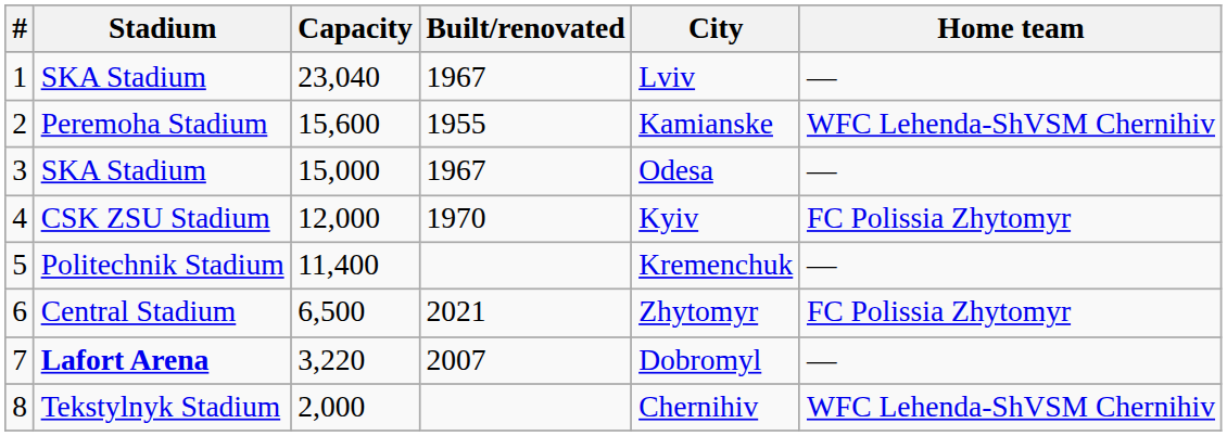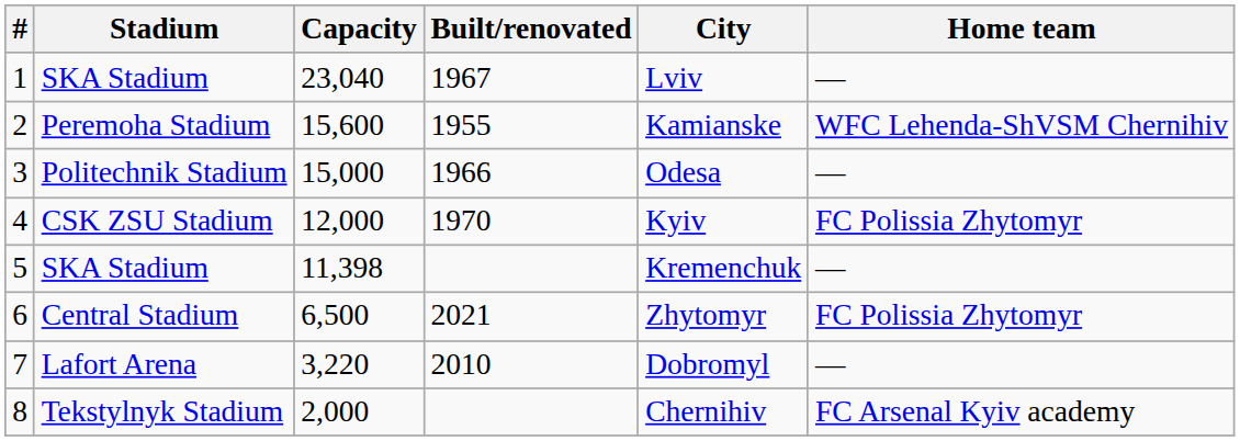 <table class="wikitable sortable">
 <tr>
 <th>#</th>
 <th>Stadium</th>
 <th>Capacity</th>
 <th>Built/renovated</th>
 <th>City</th>
 <th>Home team</th>
 </tr>
 <tr>
 <td>1</td>
 <td><a href='#'>SKA Stadium</a></td>
 <td>23,040</td>
 <td>1967</td>
 <td><a href='#'>Lviv</a></td>
 <td>—</td>
 </tr>
 <tr>
 <td>2</td>
 <td><a href='#'>Peremoha Stadium</a></td>
 <td>15,600</td>
 <td>1955</td>
 <td><a href='#'>Kamianske</a></td>
 <td><a href='#'>WFC Lehenda-ShVSM Chernihiv</a></td>
 </tr>
 <tr>
 <td>3</td>
-<td><a href='#'>SKA Stadium</a></td>
+<td><a href='#'>Politechnik Stadium</a></td>
 <td>15,000</td>
-<td>1967</td>
+<td>1966</td>
 <td><a href='#'>Odesa</a></td>
 <td>—</td>
 </tr>
 <tr>
 <td>4</td>
 <td><a href='#'>CSK ZSU Stadium</a></td>
 <td>12,000</td>
 <td>1970</td>
 <td><a href='#'>Kyiv</a></td>
 <td><a href='#'>FC Polissia Zhytomyr</a></td>
 </tr>
 <tr>
 <td>5</td>
-<td><a href='#'>Politechnik Stadium</a></td>
-<td>11,400</td>
+<td><a href='#'>SKA Stadium</a></td>
+<td>11,398</td>
 <td></td>
 <td><a href='#'>Kremenchuk</a></td>
 <td>—</td>
 </tr>
 <tr>
 <td>6</td>
 <td><a href='#'>Central Stadium</a></td>
 <td>6,500</td>
 <td>2021</td>
 <td><a href='#'>Zhytomyr</a></td>
 <td><a href='#'>FC Polissia Zhytomyr</a></td>
 </tr>
 <tr>
 <td>7</td>
-<td><strong><a href='#'>Lafort Arena</a></strong></td>
+<td><a href='#'>Lafort Arena</a></td>
 <td>3,220</td>
-<td>2007</td>
+<td>2010</td>
 <td><a href='#'>Dobromyl</a></td>
 <td>—</td>
 </tr>
 <tr>
 <td>8</td>
 <td><a href='#'>Tekstylnyk Stadium</a></td>
 <td>2,000</td>
 <td></td>
 <td><a href='#'>Chernihiv</a></td>
-<td><a href='#'>WFC Lehenda-ShVSM Chernihiv</a></td>
+<td><a href='#'>FC Arsenal Kyiv</a> academy</td>
 </tr>
 </table>
